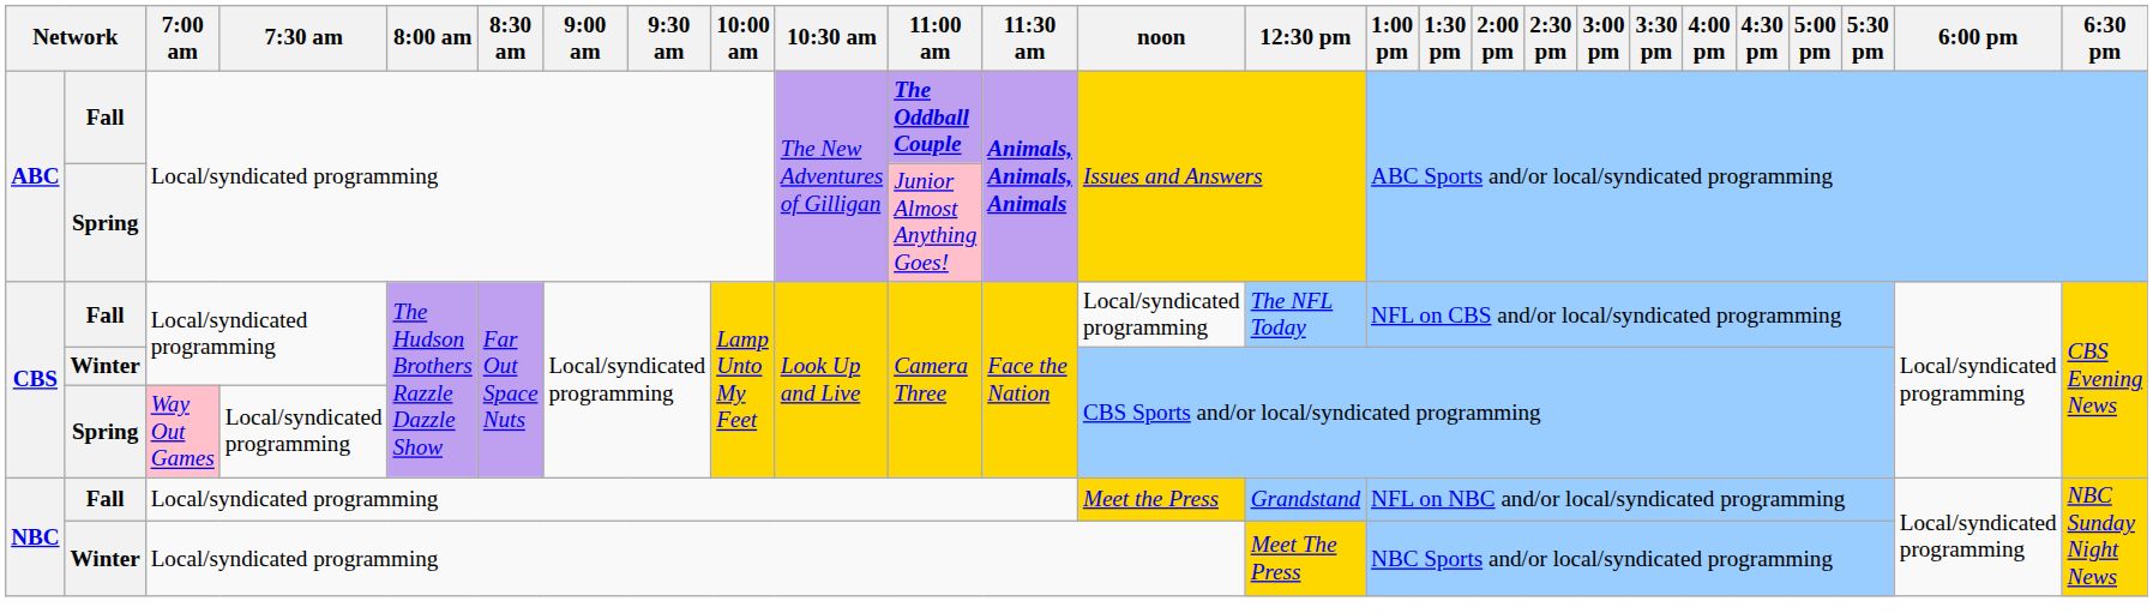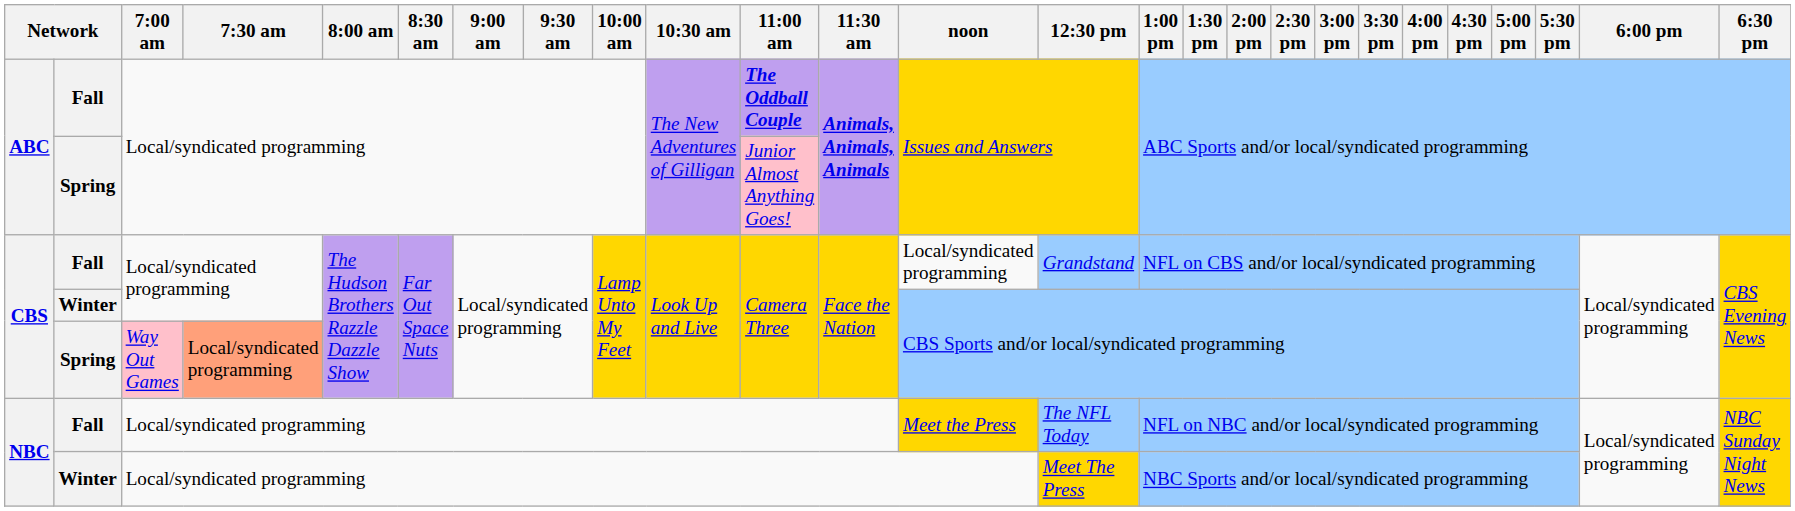 <table class="wikitable" style="font-size:90%">
 <tr>
 <th colspan="2" width="1.5%" bgcolor="#C0C0C0">Network</th>
 <th width="4%" bgcolor="#C0C0C0">7:00 am</th>
 <th width="4%" bgcolor="#C0C0C0">7:30 am</th>
 <th width="4%" bgcolor="#C0C0C0">8:00 am</th>
 <th width="4%" bgcolor="#C0C0C0">8:30 am</th>
 <th width="4%" bgcolor="#C0C0C0">9:00 am</th>
 <th width="4%" bgcolor="#C0C0C0">9:30 am</th>
 <th width="4%" bgcolor="#C0C0C0">10:00 am</th>
 <th width="4%" bgcolor="#C0C0C0">10:30 am</th>
 <th width="4%" bgcolor="#C0C0C0">11:00 am</th>
 <th width="4%" bgcolor="#C0C0C0">11:30 am</th>
 <th width="4%" bgcolor="#C0C0C0">noon</th>
 <th width="4%" bgcolor="#C0C0C0">12:30 pm</th>
 <th width="4%" bgcolor="#C0C0C0">1:00 pm</th>
 <th width="4%" bgcolor="#C0C0C0">1:30 pm</th>
 <th width="4%" bgcolor="#C0C0C0">2:00 pm</th>
 <th width="4%" bgcolor="#C0C0C0">2:30 pm</th>
 <th width="4%" bgcolor="#C0C0C0">3:00 pm</th>
 <th width="4%" bgcolor="#C0C0C0">3:30 pm</th>
 <th width="4%" bgcolor="#C0C0C0">4:00 pm</th>
 <th width="4%" bgcolor="#C0C0C0">4:30 pm</th>
 <th width="4%" bgcolor="#C0C0C0">5:00 pm</th>
 <th width="4%" bgcolor="#C0C0C0">5:30 pm</th>
 <th width="4%" bgcolor="#C0C0C0">6:00 pm</th>
 <th width="4%" bgcolor="#C0C0C0">6:30 pm</th>
 </tr>
 <tr>
 <th rowspan="2" bgcolor="#C0C0C0"><a href='#'>ABC</a></th>
 <th>Fall</th>
 <td colspan="7" rowspan=2>Local/syndicated programming</td>
 <td bgcolor="bf9fef" rowspan=2><em><a href='#'>The New Adventures of Gilligan</a></em> </td>
 <td bgcolor="bf9fef"><strong><em><a href='#'>The Oddball Couple</a></em> </strong></td>
 <td bgcolor="bf9fef" rowspan=2><strong><em><a href='#'>Animals, Animals, Animals</a></em></strong></td>
 <td colspan="2" bgcolor="gold" rowspan=2><em><a href='#'>Issues and Answers</a></em></td>
 <td colspan="12" bgcolor="99ccff" rowspan=2><a href='#'>ABC Sports</a> and/or local/syndicated programming</td>
 </tr>
 <tr>
 <th>Spring</th>
 <td bgcolor=pink><em><a href='#'>Junior Almost Anything Goes!</a></em></td>
 </tr>
 <tr>
 <th rowspan="3" bgcolor="#C0C0C0"><a href='#'>CBS</a></th>
 <th>Fall</th>
 <td colspan="2" rowspan="2">Local/syndicated programming</td>
 <td rowspan="3" bgcolor="bf9fef"><em><a href='#'>The Hudson Brothers Razzle Dazzle Show</a></em> </td>
 <td rowspan="3" bgcolor="bf9fef"><em><a href='#'>Far Out Space Nuts</a></em> </td>
 <td colspan="2" rowspan="3">Local/syndicated programming</td>
 <td rowspan="3" bgcolor="gold"><em><a href='#'>Lamp Unto My Feet</a></em></td>
 <td rowspan="3" bgcolor="gold"><em><a href='#'>Look Up and Live</a></em></td>
 <td rowspan="3" bgcolor="gold"><em><a href='#'>Camera Three</a></em></td>
 <td rowspan="3" bgcolor="gold"><em><a href='#'>Face the Nation</a></em></td>
 <td>Local/syndicated programming</td>
-<td bgcolor="99ccff"><em><a href='#'>The NFL Today</a></em></td>
+<td bgcolor="99ccff"><em><a href='#'>Grandstand</a></em></td>
 <td colspan="10" bgcolor="99ccff"><a href='#'>NFL on CBS</a> and/or local/syndicated programming</td>
 <td rowspan="3">Local/syndicated programming</td>
 <td rowspan="3" bgcolor="gold"><em><a href='#'>CBS Evening News</a></em></td>
 </tr>
 <tr>
 <th>Winter</th>
 <td colspan="12" bgcolor="99ccff" rowspan=2><a href='#'>CBS Sports</a> and/or local/syndicated programming</td>
 </tr>
 <tr>
 <th>Spring</th>
 <td bgcolor=pink><em><a href='#'>Way Out Games</a></em></td>
-<td>Local/syndicated programming</td>
+<td style="background: lightsalmon;">Local/syndicated programming</td>
 </tr>
 <tr>
 <th rowspan="2"><a href='#'>NBC</a></th>
 <th>Fall</th>
 <td colspan="10">Local/syndicated programming</td>
 <td bgcolor="gold"><em><a href='#'>Meet the Press</a></em></td>
-<td bgcolor="99ccff"><em><a href='#'>Grandstand</a></em></td>
+<td bgcolor="99ccff"><em><a href='#'>The NFL Today</a></em></td>
 <td colspan="10" bgcolor="99ccff"><a href='#'>NFL on NBC</a> and/or local/syndicated programming</td>
 <td rowspan="2">Local/syndicated programming</td>
 <td rowspan="2" bgcolor="gold"><em><a href='#'>NBC Sunday Night News</a></em></td>
 </tr>
 <tr>
 <th>Winter</th>
 <td colspan="11">Local/syndicated programming</td>
 <td bgcolor="gold"><em><a href='#'>Meet The Press</a></em></td>
 <td colspan="10" bgcolor="99ccff"><a href='#'>NBC Sports</a> and/or local/syndicated programming</td>
 </tr>
 </table>
